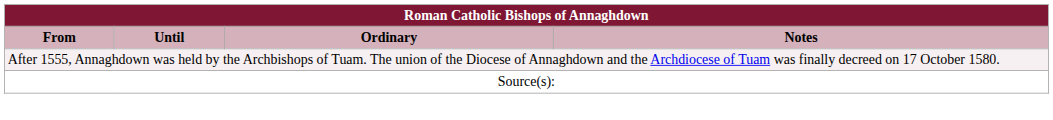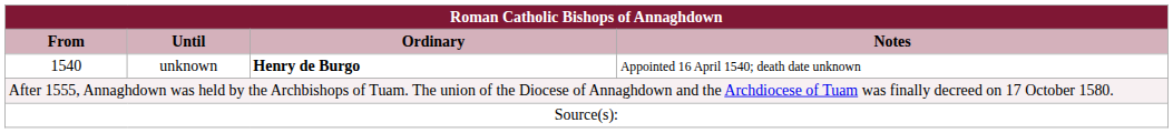 <table class="wikitable" style="width:95%;" border="1" cellpadding="2">
 <tr>
 <th colspan="4" style="background-color: #7F1734; color: white;">Roman Catholic Bishops of Annaghdown</th>
 </tr>
 <tr align=top>
 <th style="background-color: #D4B1BB; width: 10%;">From</th>
 <th style="background-color: #D4B1BB; width: 10%;">Until</th>
 <th style="background-color: #D4B1BB; width: 30%;">Ordinary</th>
 <th style="background-color: #D4B1BB; width: 45%;">Notes</th>
 </tr>
+<tr valign=top bgcolor="white">
+<td align=center>1540</td>
+<td align=center>unknown</td>
+<td><strong>Henry de Burgo</strong></td>
+<td><small>Appointed 16 April 1540; death date unknown</small></td>
+</tr>
 <tr valign=top bgcolor="#F7F0F2">
 <td colspan="4">After 1555, Annaghdown was held by the Archbishops of Tuam. The union of the Diocese of Annaghdown and the <a href='#'>Archdiocese of Tuam</a> was finally decreed on 17 October 1580.</td>
 </tr>
 <tr valign=top bgcolor="white">
 <td colspan="4" style="text-align: center;">Source(s):</td>
 </tr>
 </table>
